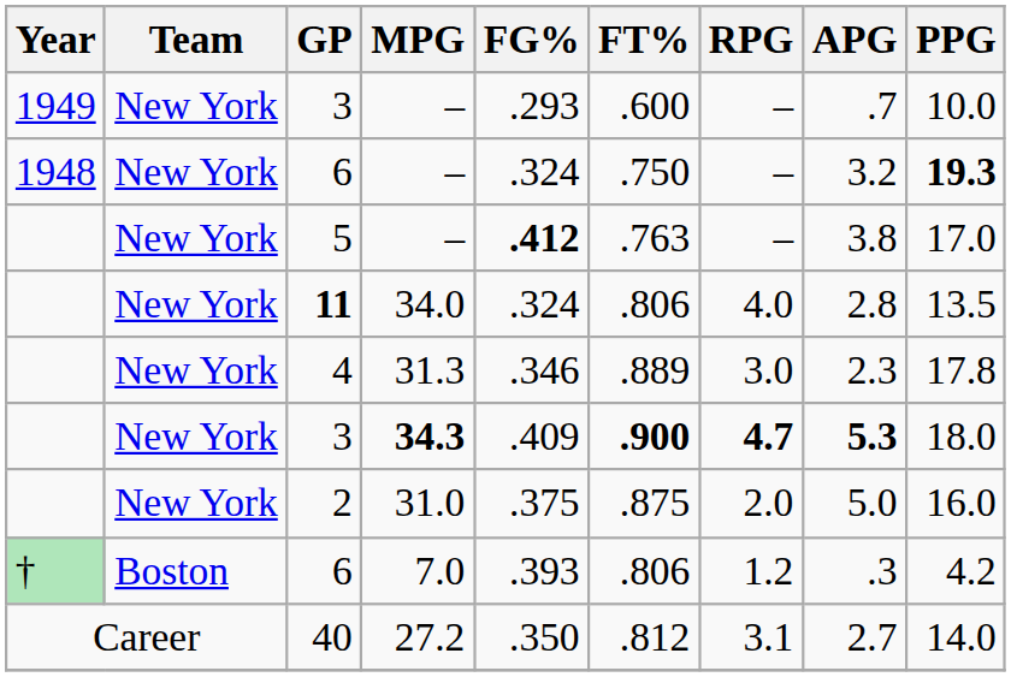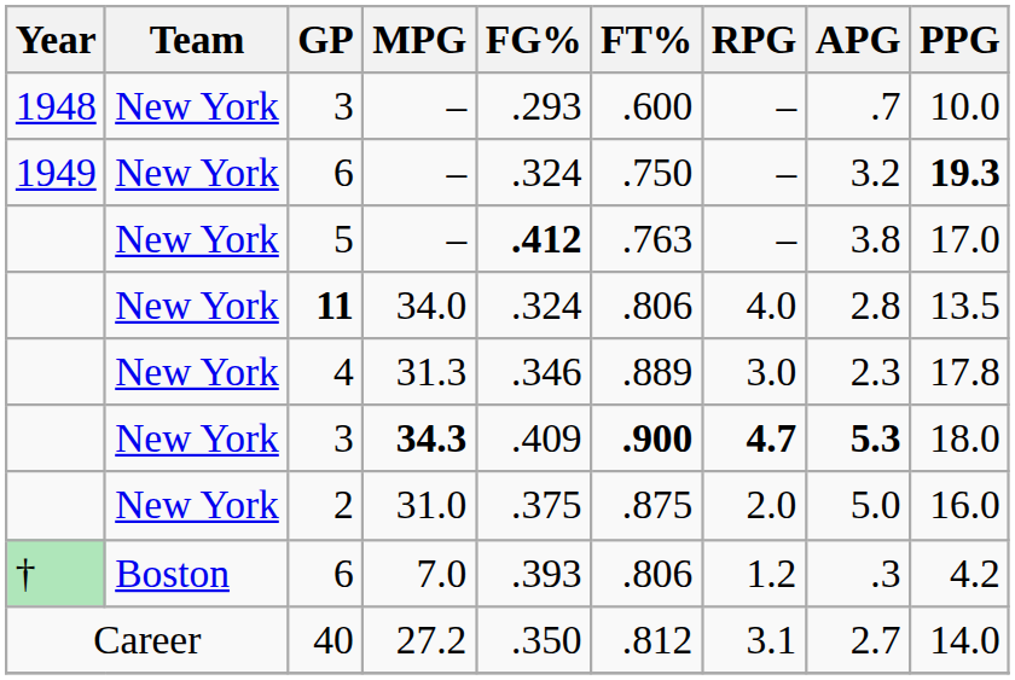 <table class="wikitable sortable" style="font-size:95%; text-align:right;">
 <tr>
 <th>Year</th>
 <th>Team</th>
 <th>GP</th>
 <th>MPG</th>
 <th>FG%</th>
 <th>FT%</th>
 <th>RPG</th>
 <th>APG</th>
 <th>PPG</th>
 </tr>
 <tr>
-<td style="text-align:left;"><a href='#'>1949</a></td>
+<td style="text-align:left;"><a href='#'>1948</a></td>
 <td style="text-align:left;"><a href='#'>New York</a></td>
 <td>3</td>
 <td>–</td>
 <td>.293</td>
 <td>.600</td>
 <td>–</td>
 <td>.7</td>
 <td>10.0</td>
 </tr>
 <tr>
-<td style="text-align:left;"><a href='#'>1948</a></td>
+<td style="text-align:left;"><a href='#'>1949</a></td>
 <td style="text-align:left;"><a href='#'>New York</a></td>
 <td>6</td>
 <td>–</td>
 <td>.324</td>
 <td>.750</td>
 <td>–</td>
 <td>3.2</td>
 <td><strong>19.3</strong></td>
 </tr>
 <tr>
 <td style="text-align:left;"></td>
 <td style="text-align:left;"><a href='#'>New York</a></td>
 <td>5</td>
 <td>–</td>
 <td><strong>.412</strong></td>
 <td>.763</td>
 <td>–</td>
 <td>3.8</td>
 <td>17.0</td>
 </tr>
 <tr>
 <td style="text-align:left;"></td>
 <td style="text-align:left;"><a href='#'>New York</a></td>
 <td><strong>11</strong></td>
 <td>34.0</td>
 <td>.324</td>
 <td>.806</td>
 <td>4.0</td>
 <td>2.8</td>
 <td>13.5</td>
 </tr>
 <tr>
 <td style="text-align:left;"></td>
 <td style="text-align:left;"><a href='#'>New York</a></td>
 <td>4</td>
 <td>31.3</td>
 <td>.346</td>
 <td>.889</td>
 <td>3.0</td>
 <td>2.3</td>
 <td>17.8</td>
 </tr>
 <tr>
 <td style="text-align:left;"></td>
 <td style="text-align:left;"><a href='#'>New York</a></td>
 <td>3</td>
 <td><strong>34.3</strong></td>
 <td>.409</td>
 <td><strong>.900</strong></td>
 <td><strong>4.7</strong></td>
 <td><strong>5.3</strong></td>
 <td>18.0</td>
 </tr>
 <tr>
 <td style="text-align:left;"></td>
 <td style="text-align:left;"><a href='#'>New York</a></td>
 <td>2</td>
 <td>31.0</td>
 <td>.375</td>
 <td>.875</td>
 <td>2.0</td>
 <td>5.0</td>
 <td>16.0</td>
 </tr>
 <tr>
 <td style="text-align:left; background:#afe6ba;">†</td>
 <td style="text-align:left;"><a href='#'>Boston</a></td>
 <td>6</td>
 <td>7.0</td>
 <td>.393</td>
 <td>.806</td>
 <td>1.2</td>
 <td>.3</td>
 <td>4.2</td>
 </tr>
 <tr>
 <td style="text-align:center;" colspan="2">Career</td>
 <td>40</td>
 <td>27.2</td>
 <td>.350</td>
 <td>.812</td>
 <td>3.1</td>
 <td>2.7</td>
 <td>14.0</td>
 </tr>
 <tr>
 </tr>
 </table>
